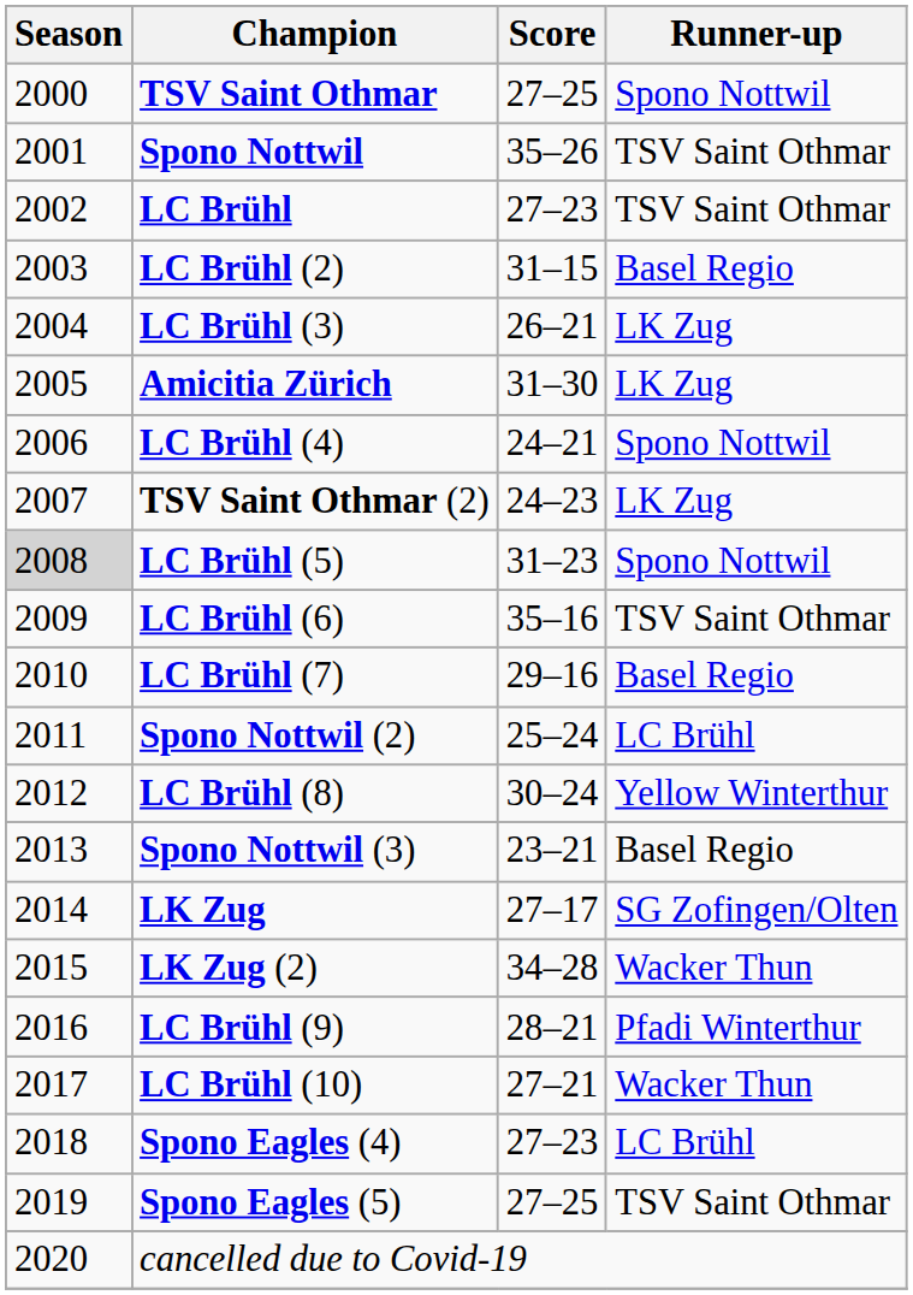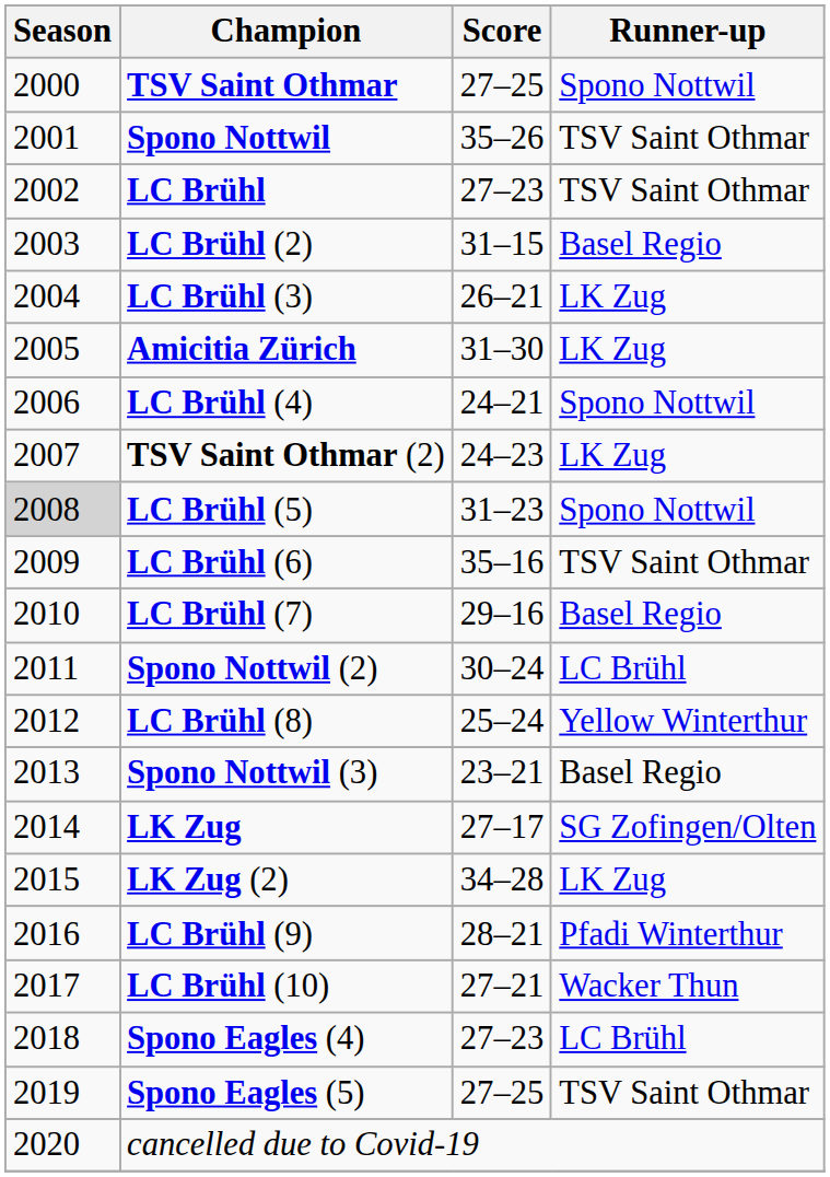 <table class="sortable wikitable">
 <tr>
 <th>Season</th>
 <th>Champion</th>
 <th>Score</th>
 <th>Runner-up</th>
 </tr>
 <tr>
 <td>2000</td>
 <td><strong><a href='#'>TSV Saint Othmar</a></strong></td>
 <td>27–25</td>
 <td><a href='#'>Spono Nottwil</a></td>
 </tr>
 <tr>
 <td>2001</td>
 <td><strong><a href='#'>Spono Nottwil</a></strong></td>
 <td>35–26</td>
 <td>TSV Saint Othmar</td>
 </tr>
 <tr>
 <td>2002</td>
 <td><strong><a href='#'>LC Brühl</a></strong></td>
 <td>27–23</td>
 <td>TSV Saint Othmar</td>
 </tr>
 <tr>
 <td>2003</td>
 <td><strong><a href='#'>LC Brühl</a></strong> (2)</td>
 <td>31–15</td>
 <td><a href='#'>Basel Regio</a></td>
 </tr>
 <tr>
 <td>2004</td>
 <td><strong><a href='#'>LC Brühl</a></strong> (3)</td>
 <td>26–21</td>
 <td><a href='#'>LK Zug</a></td>
 </tr>
 <tr>
 <td>2005</td>
 <td><strong><a href='#'>Amicitia Zürich</a></strong></td>
 <td>31–30</td>
 <td><a href='#'>LK Zug</a></td>
 </tr>
 <tr>
 <td>2006</td>
 <td><strong><a href='#'>LC Brühl</a></strong> (4)</td>
 <td>24–21</td>
 <td><a href='#'>Spono Nottwil</a></td>
 </tr>
 <tr>
 <td>2007</td>
 <td><strong>TSV Saint Othmar</strong> (2)</td>
 <td>24–23</td>
 <td><a href='#'>LK Zug</a></td>
 </tr>
 <tr>
 <td style="background: lightgrey;">2008</td>
 <td><strong><a href='#'>LC Brühl</a></strong> (5)</td>
 <td>31–23</td>
 <td><a href='#'>Spono Nottwil</a></td>
 </tr>
 <tr>
 <td>2009</td>
 <td><strong><a href='#'>LC Brühl</a></strong> (6)</td>
 <td>35–16</td>
 <td>TSV Saint Othmar</td>
 </tr>
 <tr>
 <td>2010</td>
 <td><strong><a href='#'>LC Brühl</a></strong> (7)</td>
 <td>29–16</td>
 <td><a href='#'>Basel Regio</a></td>
 </tr>
 <tr>
 <td>2011</td>
 <td><strong><a href='#'>Spono Nottwil</a></strong> (2)</td>
-<td>25–24</td>
+<td>30–24</td>
 <td><a href='#'>LC Brühl</a></td>
 </tr>
 <tr>
 <td>2012</td>
 <td><strong><a href='#'>LC Brühl</a></strong> (8)</td>
-<td>30–24</td>
+<td>25–24</td>
 <td><a href='#'>Yellow Winterthur</a></td>
 </tr>
 <tr>
 <td>2013</td>
 <td><strong><a href='#'>Spono Nottwil</a></strong> (3)</td>
 <td>23–21</td>
 <td>Basel Regio</td>
 </tr>
 <tr>
 <td>2014</td>
 <td><strong><a href='#'>LK Zug</a></strong></td>
 <td>27–17</td>
 <td><a href='#'>SG Zofingen/Olten</a></td>
 </tr>
 <tr>
 <td>2015</td>
 <td><strong><a href='#'>LK Zug</a></strong> (2)</td>
 <td>34–28</td>
-<td><a href='#'>Wacker Thun</a></td>
+<td><a href='#'>LK Zug</a></td>
 </tr>
 <tr>
 <td>2016</td>
 <td><strong><a href='#'>LC Brühl</a></strong> (9)</td>
 <td>28–21</td>
 <td><a href='#'>Pfadi Winterthur</a></td>
 </tr>
 <tr>
 <td>2017</td>
 <td><strong><a href='#'>LC Brühl</a></strong> (10)</td>
 <td>27–21</td>
 <td><a href='#'>Wacker Thun</a></td>
 </tr>
 <tr>
 <td>2018</td>
 <td><strong><a href='#'>Spono Eagles</a></strong> (4)</td>
 <td>27–23</td>
 <td><a href='#'>LC Brühl</a></td>
 </tr>
 <tr>
 <td>2019</td>
 <td><strong><a href='#'>Spono Eagles</a></strong> (5)</td>
 <td>27–25</td>
 <td>TSV Saint Othmar</td>
 </tr>
 <tr>
 <td>2020</td>
 <td colspan=3><em>cancelled due to Covid-19</em></td>
 </tr>
 <tr>
 </tr>
 </table>
